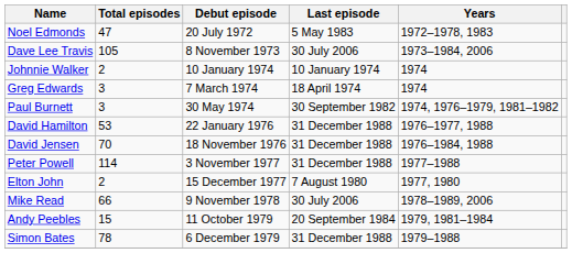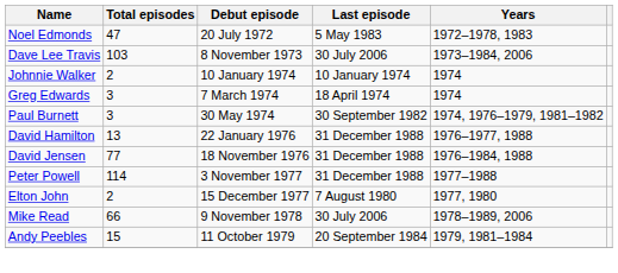 <table class="wikitable sortable">
 <tr>
 <th>Name</th>
 <th>Total episodes</th>
 <th>Debut episode</th>
 <th>Last episode</th>
 <th>Years</th>
 <th></th>
 </tr>
 <tr>
 <td><a href='#'>Noel Edmonds</a></td>
 <td>47</td>
 <td>20 July 1972</td>
 <td>5 May 1983</td>
 <td>1972–1978, 1983</td>
 <td></td>
 </tr>
 <tr>
 <td><a href='#'>Dave Lee Travis</a></td>
-<td>105</td>
+<td>103</td>
 <td>8 November 1973</td>
 <td>30 July 2006</td>
 <td>1973–1984, 2006</td>
 <td></td>
 </tr>
 <tr>
 <td><a href='#'>Johnnie Walker</a></td>
 <td>2</td>
 <td>10 January 1974</td>
 <td>10 January 1974</td>
 <td>1974</td>
 <td></td>
 </tr>
 <tr>
 <td><a href='#'>Greg Edwards</a></td>
 <td>3</td>
 <td>7 March 1974</td>
 <td>18 April 1974</td>
 <td>1974</td>
 <td></td>
 </tr>
 <tr>
 <td><a href='#'>Paul Burnett</a></td>
 <td>3</td>
 <td>30 May 1974</td>
 <td>30 September 1982</td>
 <td>1974, 1976–1979, 1981–1982</td>
 <td></td>
 </tr>
 <tr>
 <td><a href='#'>David Hamilton</a></td>
-<td>53</td>
+<td>13</td>
 <td>22 January 1976</td>
 <td>31 December 1988</td>
 <td>1976–1977, 1988</td>
 <td></td>
 </tr>
 <tr>
 <td><a href='#'>David Jensen</a></td>
-<td>70</td>
+<td>77</td>
 <td>18 November 1976</td>
 <td>31 December 1988</td>
 <td>1976–1984, 1988</td>
 <td></td>
 </tr>
 <tr>
 <td><a href='#'>Peter Powell</a></td>
 <td>114</td>
 <td>3 November 1977</td>
 <td>31 December 1988</td>
 <td>1977–1988</td>
 <td></td>
 </tr>
 <tr>
 <td><a href='#'>Elton John</a></td>
 <td>2</td>
 <td>15 December 1977</td>
 <td>7 August 1980</td>
 <td>1977, 1980</td>
 <td></td>
 </tr>
 <tr>
 <td><a href='#'>Mike Read</a></td>
 <td>66</td>
 <td>9 November 1978</td>
 <td>30 July 2006</td>
 <td>1978–1989, 2006</td>
 <td></td>
 </tr>
 <tr>
 <td><a href='#'>Andy Peebles</a></td>
 <td>15</td>
 <td>11 October 1979</td>
 <td>20 September 1984</td>
 <td>1979, 1981–1984</td>
 <td></td>
 </tr>
 <tr>
-<td><a href='#'>Simon Bates</a></td>
-<td>78</td>
-<td>6 December 1979</td>
-<td>31 December 1988</td>
-<td>1979–1988</td>
-<td></td>
-</tr>
-<tr>
 </tr>
 </table>
